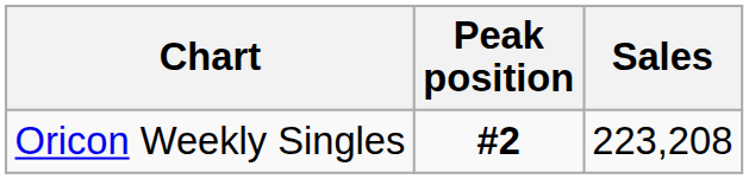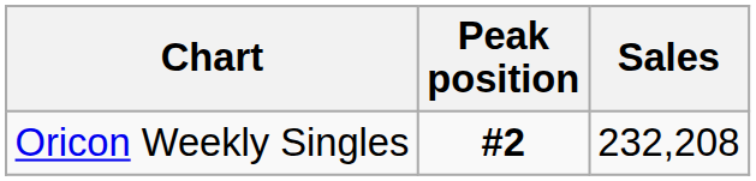 <table class="wikitable">
 <tr>
 <th align="left">Chart</th>
 <th align="center">Peak<br>position</th>
 <th align="center">Sales</th>
 </tr>
 <tr>
 <td align="left"><a href='#'>Oricon</a> Weekly Singles</td>
 <td align="center"><strong>#2</strong></td>
-<td align="">223,208</td>
+<td align="">232,208</td>
 </tr>
 </table>
